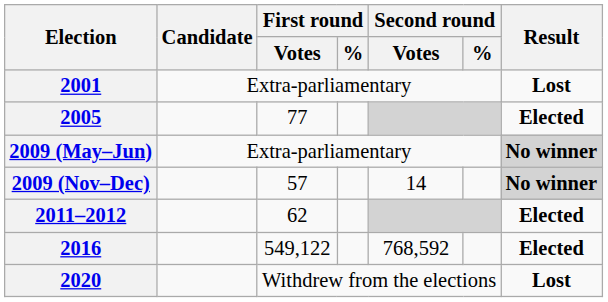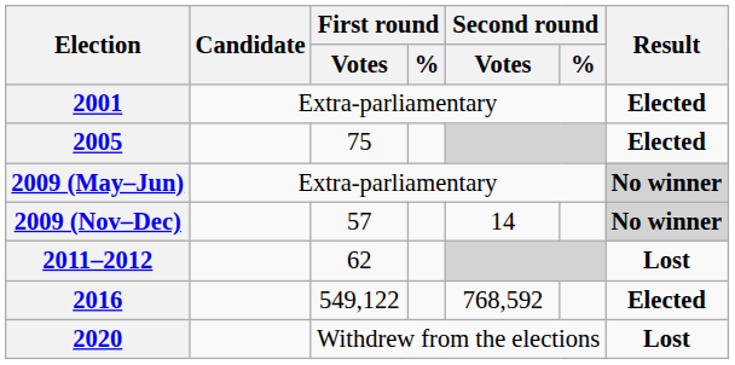 <table class=wikitable style=text-align:center>
 <tr>
 <th rowspan="2"><strong>Election</strong></th>
 <th rowspan="2">Candidate</th>
 <th colspan="2" scope="col">First round</th>
 <th colspan="2">Second round</th>
 <th rowspan="2">Result</th>
 </tr>
 <tr>
 <th><strong>Votes</strong></th>
 <th><strong>%</strong></th>
 <th><strong>Votes</strong></th>
 <th><strong>%</strong></th>
 </tr>
 <tr>
 <th><a href='#'>2001</a></th>
 <td colspan=5 rowspan=1>Extra-parliamentary</td>
-<td><strong>Lost</strong> </td>
+<td><strong>Elected</strong> </td>
 </tr>
 <tr>
 <th><a href='#'>2005</a></th>
 <td></td>
-<td>77</td>
+<td>75</td>
 <td></td>
 <td bgcolor=lightgrey colspan=2></td>
 <td><strong>Elected</strong> </td>
 </tr>
 <tr>
 <th><a href='#'>2009 (May–Jun)</a></th>
 <td colspan=5 rowspan=1>Extra-parliamentary</td>
 <td bgcolor=lightgrey colspan=1><strong>No winner</strong></td>
 </tr>
 <tr>
 <th><a href='#'>2009 (Nov–Dec)</a></th>
 <td></td>
 <td>57</td>
 <td></td>
 <td>14</td>
 <td></td>
 <td bgcolor=lightgrey colspan=1><strong>No winner</strong></td>
 </tr>
 <tr>
 <th><a href='#'>2011–2012</a></th>
 <td></td>
 <td>62</td>
 <td></td>
 <td bgcolor=lightgrey colspan=2></td>
-<td><strong>Elected</strong> </td>
+<td><strong>Lost</strong> </td>
 </tr>
 <tr>
 <th><a href='#'>2016</a></th>
 <td></td>
 <td>549,122</td>
 <td></td>
 <td>768,592</td>
 <td></td>
 <td><strong>Elected</strong> </td>
 </tr>
 <tr>
 <th><a href='#'>2020</a></th>
 <td></td>
 <td colspan=4>Withdrew from the elections</td>
 <td><strong>Lost</strong> </td>
 </tr>
 </table>
